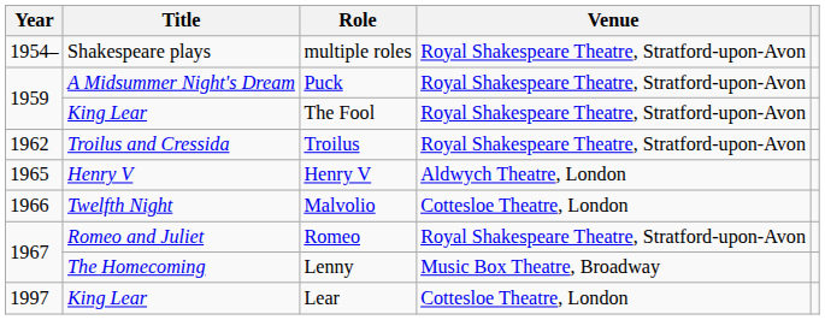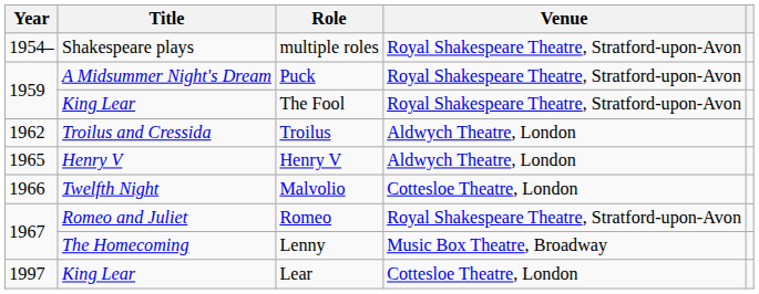 <table class="wikitable">
 <tr>
 <th>Year</th>
 <th>Title</th>
 <th>Role</th>
 <th>Venue</th>
 <th></th>
 </tr>
 <tr>
 <td>1954–</td>
 <td>Shakespeare plays</td>
 <td>multiple roles</td>
 <td><a href='#'>Royal Shakespeare Theatre</a>, Stratford-upon-Avon</td>
 <td></td>
 </tr>
 <tr>
 <td rowspan=2>1959</td>
 <td><em><a href='#'>A Midsummer Night's Dream</a></em></td>
 <td><a href='#'>Puck</a></td>
 <td><a href='#'>Royal Shakespeare Theatre</a>, Stratford-upon-Avon</td>
 <td></td>
 </tr>
 <tr>
 <td><em><a href='#'>King Lear</a></em></td>
 <td>The Fool</td>
 <td><a href='#'>Royal Shakespeare Theatre</a>, Stratford-upon-Avon</td>
 <td></td>
 </tr>
 <tr>
 <td>1962</td>
 <td><em><a href='#'>Troilus and Cressida</a></em></td>
 <td><a href='#'>Troilus</a></td>
-<td><a href='#'>Royal Shakespeare Theatre</a>, Stratford-upon-Avon</td>
+<td><a href='#'>Aldwych Theatre</a>, London</td>
 <td></td>
 </tr>
 <tr>
 <td>1965</td>
 <td><em><a href='#'>Henry V</a></em></td>
 <td><a href='#'>Henry V</a></td>
 <td><a href='#'>Aldwych Theatre</a>, London</td>
 <td></td>
 </tr>
 <tr>
 <td>1966</td>
 <td><em><a href='#'>Twelfth Night</a></em></td>
 <td><a href='#'>Malvolio</a></td>
 <td><a href='#'>Cottesloe Theatre</a>, London</td>
 <td></td>
 </tr>
 <tr>
 <td rowspan=2>1967</td>
 <td><em><a href='#'>Romeo and Juliet</a></em></td>
 <td><a href='#'>Romeo</a></td>
 <td><a href='#'>Royal Shakespeare Theatre</a>, Stratford-upon-Avon</td>
 <td></td>
 </tr>
 <tr>
 <td><em><a href='#'>The Homecoming</a></em></td>
 <td>Lenny</td>
 <td><a href='#'>Music Box Theatre</a>, Broadway</td>
 <td></td>
 </tr>
 <tr>
 <td>1997</td>
 <td><em><a href='#'>King Lear</a></em></td>
 <td>Lear</td>
 <td><a href='#'>Cottesloe Theatre</a>, London</td>
 <td></td>
 </tr>
 </table>
